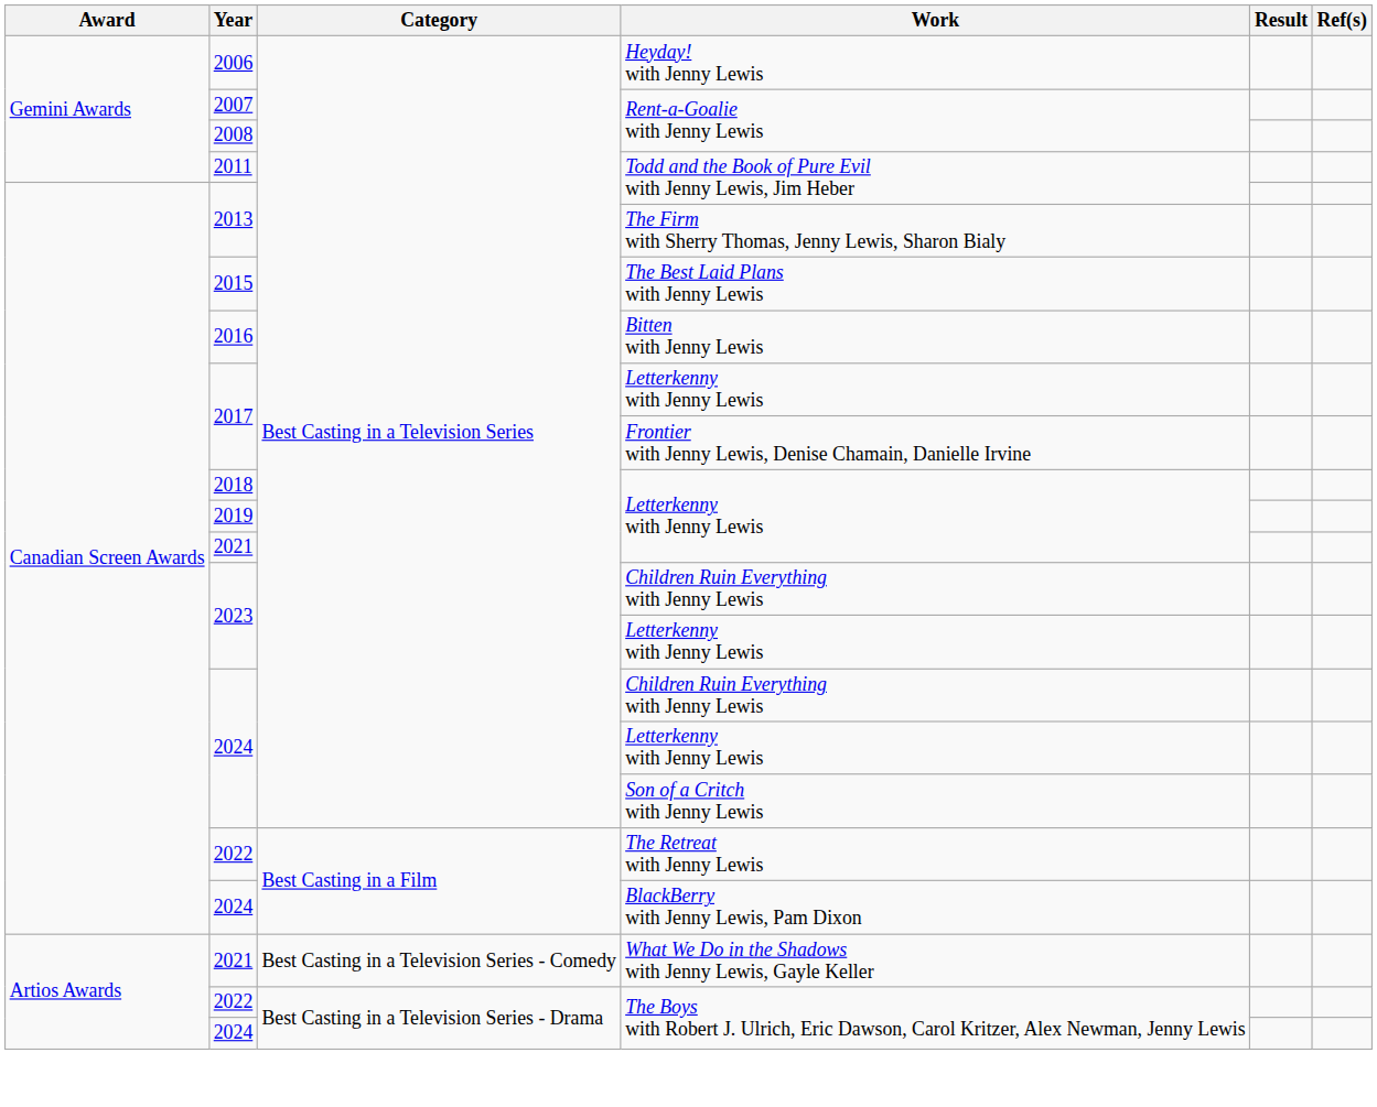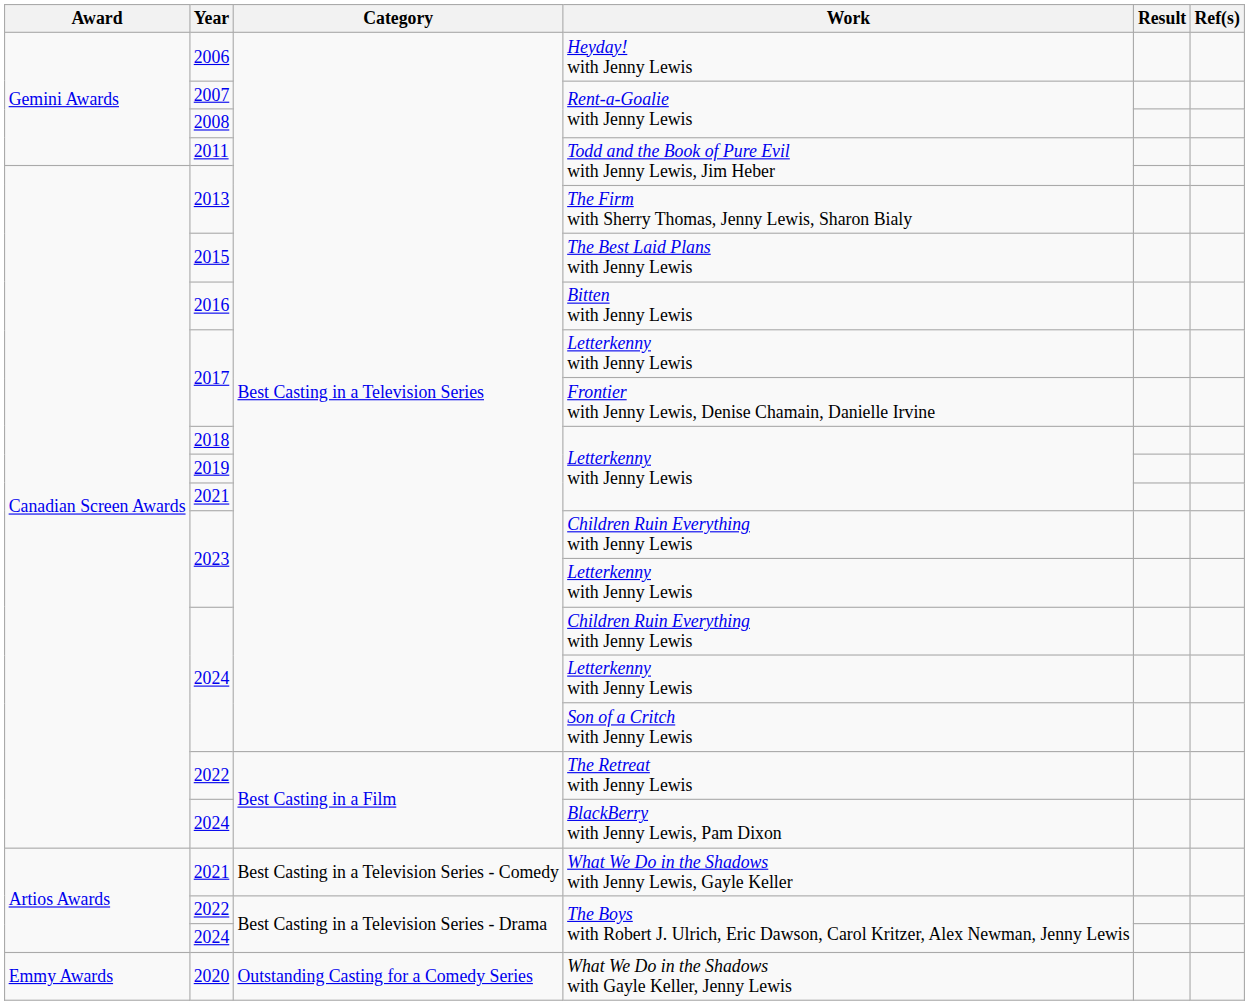 <table class="wikitable plainrowheaders sortable">
 <tr>
 <th>Award</th>
 <th>Year</th>
 <th>Category</th>
 <th>Work</th>
 <th>Result</th>
 <th>Ref(s)</th>
 </tr>
 <tr>
 <td rowspan=4><a href='#'>Gemini Awards</a></td>
 <td><a href='#'>2006</a></td>
 <td rowspan=18><a href='#'>Best Casting in a Television Series</a></td>
 <td><em><a href='#'>Heyday!</a></em><br>with Jenny Lewis</td>
 <td></td>
 <td></td>
 </tr>
 <tr>
 <td><a href='#'>2007</a></td>
 <td rowspan=2><em><a href='#'>Rent-a-Goalie</a></em><br>with Jenny Lewis</td>
 <td></td>
 <td></td>
 </tr>
 <tr>
 <td><a href='#'>2008</a></td>
 <td></td>
 <td></td>
 </tr>
 <tr>
 <td><a href='#'>2011</a></td>
 <td rowspan=2><em><a href='#'>Todd and the Book of Pure Evil</a></em><br>with Jenny Lewis, Jim Heber</td>
 <td></td>
 <td></td>
 </tr>
 <tr>
 <td rowspan=16><a href='#'>Canadian Screen Awards</a></td>
 <td rowspan=2><a href='#'>2013</a></td>
 <td></td>
 <td></td>
 </tr>
 <tr>
 <td><em><a href='#'>The Firm</a></em><br>with Sherry Thomas, Jenny Lewis, Sharon Bialy</td>
 <td></td>
 <td></td>
 </tr>
 <tr>
 <td><a href='#'>2015</a></td>
 <td><em><a href='#'>The Best Laid Plans</a></em><br>with Jenny Lewis</td>
 <td></td>
 <td></td>
 </tr>
 <tr>
 <td><a href='#'>2016</a></td>
 <td><em><a href='#'>Bitten</a></em><br>with Jenny Lewis</td>
 <td></td>
 <td></td>
 </tr>
 <tr>
 <td rowspan=2><a href='#'>2017</a></td>
 <td><em><a href='#'>Letterkenny</a></em><br>with Jenny Lewis</td>
 <td></td>
 <td></td>
 </tr>
 <tr>
 <td><em><a href='#'>Frontier</a></em><br>with Jenny Lewis, Denise Chamain, Danielle Irvine</td>
 <td></td>
 <td></td>
 </tr>
 <tr>
 <td><a href='#'>2018</a></td>
 <td rowspan=3><em><a href='#'>Letterkenny</a></em><br>with Jenny Lewis</td>
 <td></td>
 <td></td>
 </tr>
 <tr>
 <td><a href='#'>2019</a></td>
 <td></td>
 <td></td>
 </tr>
 <tr>
 <td><a href='#'>2021</a></td>
 <td></td>
 <td></td>
 </tr>
 <tr>
 <td rowspan=2><a href='#'>2023</a></td>
 <td><em><a href='#'>Children Ruin Everything</a></em><br>with Jenny Lewis</td>
 <td></td>
 <td></td>
 </tr>
 <tr>
 <td><em><a href='#'>Letterkenny</a></em><br>with Jenny Lewis</td>
 <td></td>
 <td></td>
 </tr>
 <tr>
 <td rowspan=3><a href='#'>2024</a></td>
 <td><em><a href='#'>Children Ruin Everything</a></em><br>with Jenny Lewis</td>
 <td></td>
 <td></td>
 </tr>
 <tr>
 <td><em><a href='#'>Letterkenny</a></em><br>with Jenny Lewis</td>
 <td></td>
 <td></td>
 </tr>
 <tr>
 <td><em><a href='#'>Son of a Critch</a></em><br>with Jenny Lewis</td>
 <td></td>
 <td></td>
 </tr>
 <tr>
 <td><a href='#'>2022</a></td>
 <td rowspan=2><a href='#'>Best Casting in a Film</a></td>
 <td><em><a href='#'>The Retreat</a></em><br>with Jenny Lewis</td>
 <td></td>
 <td></td>
 </tr>
 <tr>
 <td><a href='#'>2024</a></td>
 <td><em><a href='#'>BlackBerry</a></em><br>with Jenny Lewis, Pam Dixon</td>
 <td></td>
 <td></td>
 </tr>
 <tr>
 <td rowspan=3><a href='#'>Artios Awards</a></td>
 <td><a href='#'>2021</a></td>
 <td>Best Casting in a Television Series - Comedy</td>
 <td><em><a href='#'>What We Do in the Shadows</a></em><br>with Jenny Lewis, Gayle Keller</td>
 <td></td>
 <td></td>
 </tr>
 <tr>
 <td><a href='#'>2022</a></td>
 <td rowspan=2>Best Casting in a Television Series - Drama</td>
 <td rowspan=2><em><a href='#'>The Boys</a></em><br>with Robert J. Ulrich, Eric Dawson, Carol Kritzer, Alex Newman, Jenny Lewis</td>
 <td></td>
 <td></td>
 </tr>
 <tr>
 <td><a href='#'>2024</a></td>
 <td></td>
 <td></td>
 </tr>
+<tr>
+<td><a href='#'>Emmy Awards</a></td>
+<td><a href='#'>2020</a></td>
+<td><a href='#'>Outstanding Casting for a Comedy Series</a></td>
+<td><em>What We Do in the Shadows</em><br>with Gayle Keller, Jenny Lewis</td>
+<td></td>
+<td></td>
+</tr>
 </table>
